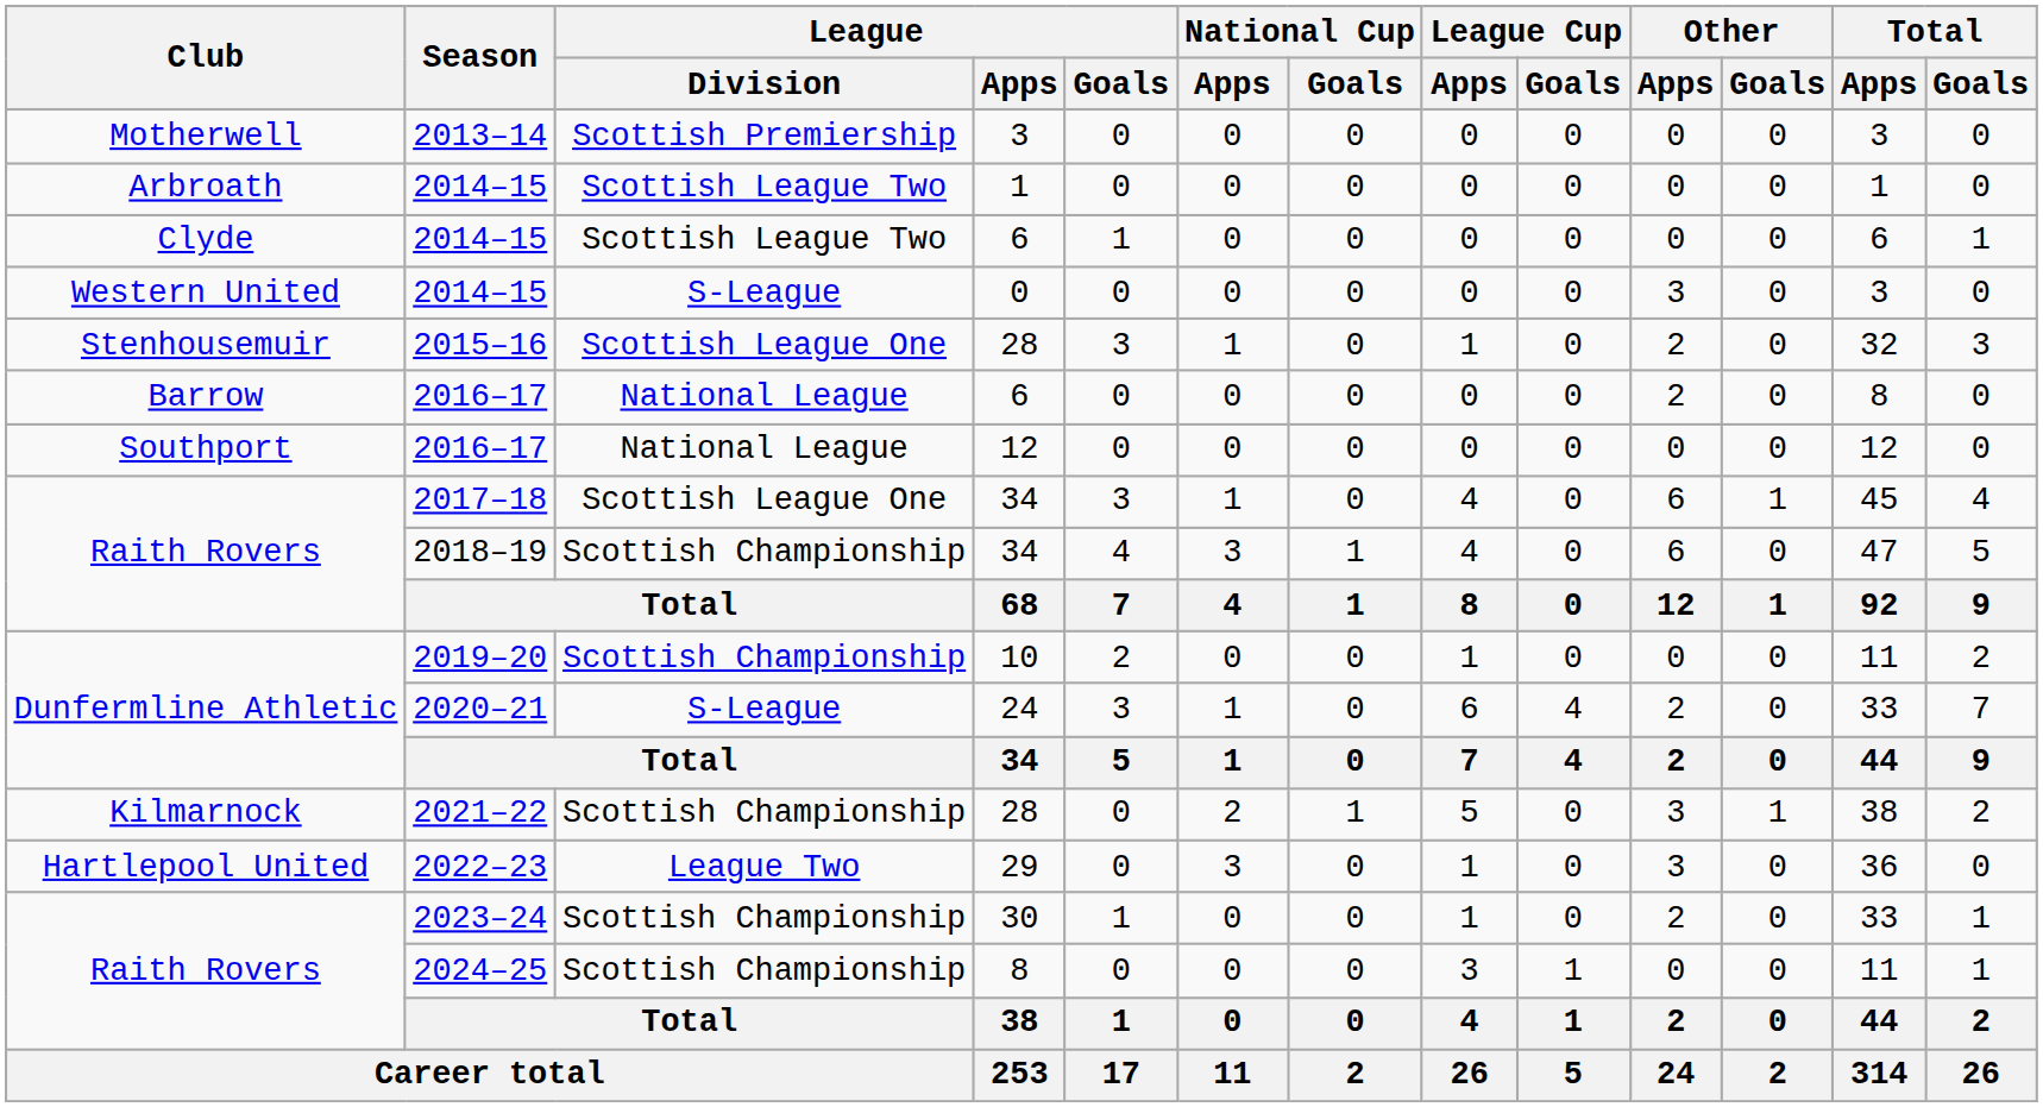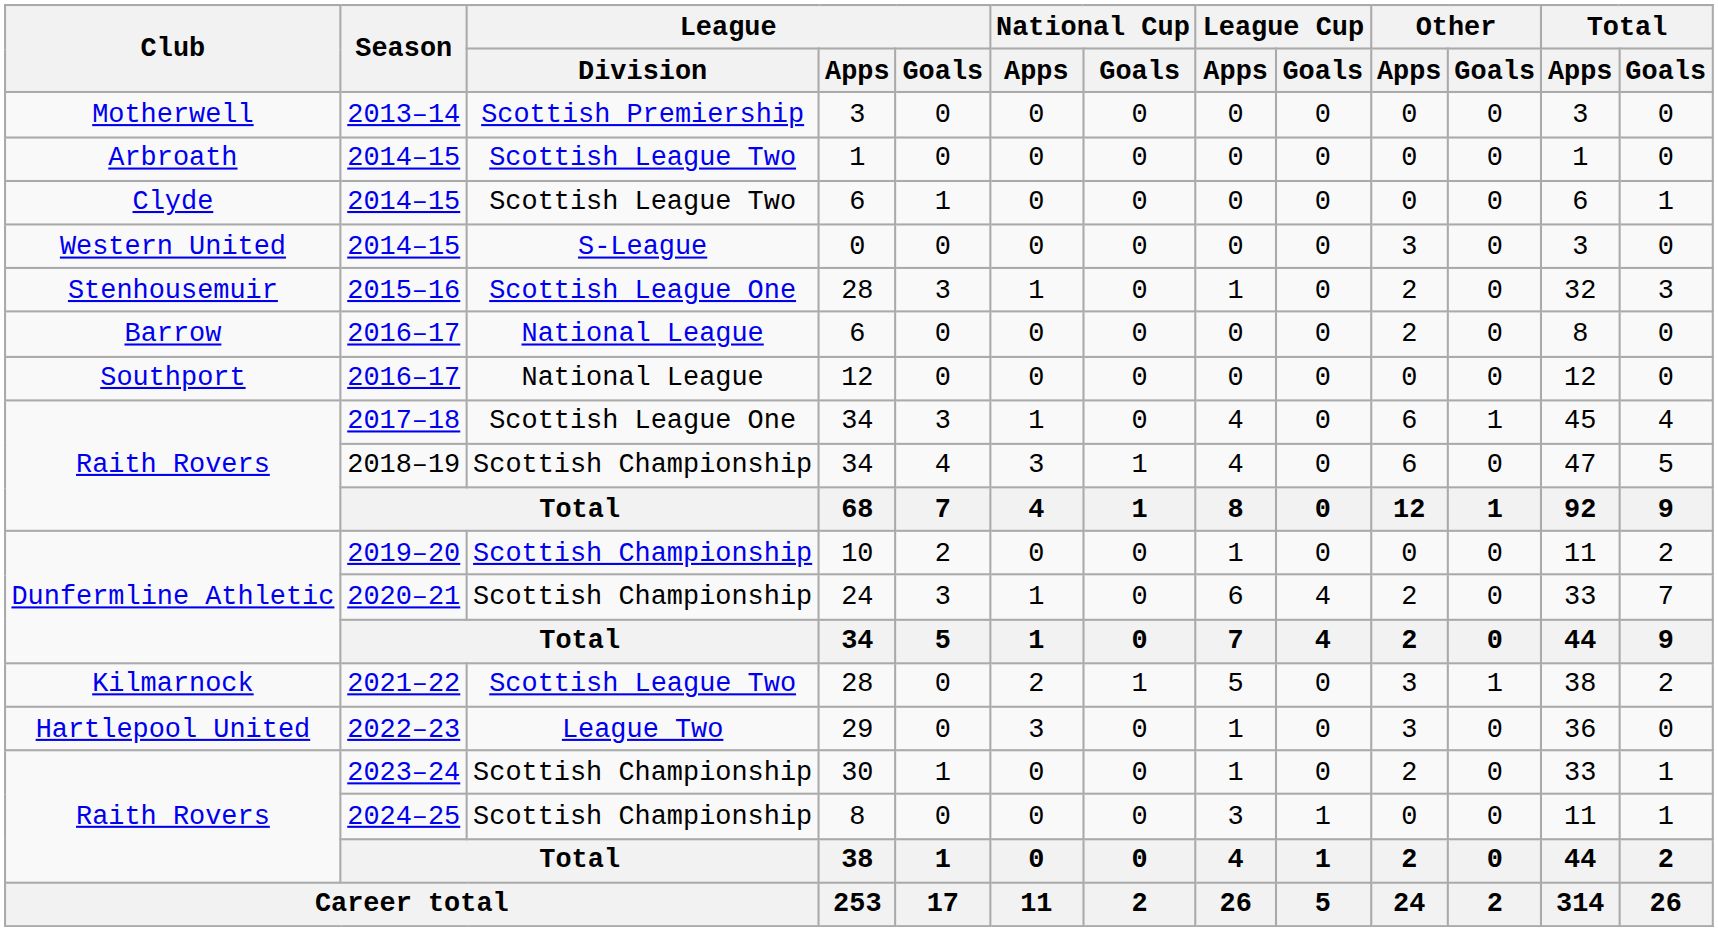 <table class="wikitable" style="text-align: center">
 <tr>
 <th rowspan="2">Club</th>
 <th rowspan="2">Season</th>
 <th colspan="3">League</th>
 <th colspan="2">National Cup</th>
 <th colspan="2">League Cup</th>
 <th colspan="2">Other</th>
 <th colspan="2">Total</th>
 </tr>
 <tr>
 <th>Division</th>
 <th>Apps</th>
 <th>Goals</th>
 <th>Apps</th>
 <th>Goals</th>
 <th>Apps</th>
 <th>Goals</th>
 <th>Apps</th>
 <th>Goals</th>
 <th>Apps</th>
 <th>Goals</th>
 </tr>
 <tr>
 <td><a href='#'>Motherwell</a></td>
 <td><a href='#'>2013–14</a></td>
 <td><a href='#'>Scottish Premiership</a></td>
 <td>3</td>
 <td>0</td>
 <td>0</td>
 <td>0</td>
 <td>0</td>
 <td>0</td>
 <td>0</td>
 <td>0</td>
 <td>3</td>
 <td>0</td>
 </tr>
 <tr>
 <td><a href='#'>Arbroath</a></td>
 <td><a href='#'>2014–15</a></td>
 <td><a href='#'>Scottish League Two</a></td>
 <td>1</td>
 <td>0</td>
 <td>0</td>
 <td>0</td>
 <td>0</td>
 <td>0</td>
 <td>0</td>
 <td>0</td>
 <td>1</td>
 <td>0</td>
 </tr>
 <tr>
 <td><a href='#'>Clyde</a></td>
 <td><a href='#'>2014–15</a></td>
 <td>Scottish League Two</td>
 <td>6</td>
 <td>1</td>
 <td>0</td>
 <td>0</td>
 <td>0</td>
 <td>0</td>
 <td>0</td>
 <td>0</td>
 <td>6</td>
 <td>1</td>
 </tr>
 <tr>
 <td><a href='#'>Western United</a></td>
 <td><a href='#'>2014–15</a></td>
 <td><a href='#'>S-League</a></td>
 <td>0</td>
 <td>0</td>
 <td>0</td>
 <td>0</td>
 <td>0</td>
 <td>0</td>
 <td>3</td>
 <td>0</td>
 <td>3</td>
 <td>0</td>
 </tr>
 <tr>
 <td><a href='#'>Stenhousemuir</a></td>
 <td><a href='#'>2015–16</a></td>
 <td><a href='#'>Scottish League One</a></td>
 <td>28</td>
 <td>3</td>
 <td>1</td>
 <td>0</td>
 <td>1</td>
 <td>0</td>
 <td>2</td>
 <td>0</td>
 <td>32</td>
 <td>3</td>
 </tr>
 <tr>
 <td><a href='#'>Barrow</a></td>
 <td><a href='#'>2016–17</a></td>
 <td><a href='#'>National League</a></td>
 <td>6</td>
 <td>0</td>
 <td>0</td>
 <td>0</td>
 <td>0</td>
 <td>0</td>
 <td>2</td>
 <td>0</td>
 <td>8</td>
 <td>0</td>
 </tr>
 <tr>
 <td><a href='#'>Southport</a></td>
 <td><a href='#'>2016–17</a></td>
 <td>National League</td>
 <td>12</td>
 <td>0</td>
 <td>0</td>
 <td>0</td>
 <td>0</td>
 <td>0</td>
 <td>0</td>
 <td>0</td>
 <td>12</td>
 <td>0</td>
 </tr>
 <tr>
 <td rowspan=3><a href='#'>Raith Rovers</a></td>
 <td><a href='#'>2017–18</a></td>
 <td>Scottish League One</td>
 <td>34</td>
 <td>3</td>
 <td>1</td>
 <td>0</td>
 <td>4</td>
 <td>0</td>
 <td>6</td>
 <td>1</td>
 <td>45</td>
 <td>4</td>
 </tr>
 <tr>
 <td>2018–19</td>
 <td>Scottish Championship</td>
 <td>34</td>
 <td>4</td>
 <td>3</td>
 <td>1</td>
 <td>4</td>
 <td>0</td>
 <td>6</td>
 <td>0</td>
 <td>47</td>
 <td>5</td>
 </tr>
 <tr>
 <th colspan="2">Total</th>
 <th>68</th>
 <th>7</th>
 <th>4</th>
 <th>1</th>
 <th>8</th>
 <th>0</th>
 <th>12</th>
 <th>1</th>
 <th>92</th>
 <th>9</th>
 </tr>
 <tr>
 <td rowspan=3><a href='#'>Dunfermline Athletic</a></td>
 <td><a href='#'>2019–20</a></td>
 <td><a href='#'>Scottish Championship</a></td>
 <td>10</td>
 <td>2</td>
 <td>0</td>
 <td>0</td>
 <td>1</td>
 <td>0</td>
 <td>0</td>
 <td>0</td>
 <td>11</td>
 <td>2</td>
 </tr>
 <tr>
 <td><a href='#'>2020–21</a></td>
-<td><a href='#'>S-League</a></td>
+<td>Scottish Championship</td>
 <td>24</td>
 <td>3</td>
 <td>1</td>
 <td>0</td>
 <td>6</td>
 <td>4</td>
 <td>2</td>
 <td>0</td>
 <td>33</td>
 <td>7</td>
 </tr>
 <tr>
 <th colspan="2">Total</th>
 <th>34</th>
 <th>5</th>
 <th>1</th>
 <th>0</th>
 <th>7</th>
 <th>4</th>
 <th>2</th>
 <th>0</th>
 <th>44</th>
 <th>9</th>
 </tr>
 <tr>
 <td><a href='#'>Kilmarnock</a></td>
 <td><a href='#'>2021–22</a></td>
-<td>Scottish Championship</td>
+<td><a href='#'>Scottish League Two</a></td>
 <td>28</td>
 <td>0</td>
 <td>2</td>
 <td>1</td>
 <td>5</td>
 <td>0</td>
 <td>3</td>
 <td>1</td>
 <td>38</td>
 <td>2</td>
 </tr>
 <tr>
 <td><a href='#'>Hartlepool United</a></td>
 <td><a href='#'>2022–23</a></td>
 <td><a href='#'>League Two</a></td>
 <td>29</td>
 <td>0</td>
 <td>3</td>
 <td>0</td>
 <td>1</td>
 <td>0</td>
 <td>3</td>
 <td>0</td>
 <td>36</td>
 <td>0</td>
 </tr>
 <tr>
 <td rowspan=3><a href='#'>Raith Rovers</a></td>
 <td><a href='#'>2023–24</a></td>
 <td>Scottish Championship</td>
 <td>30</td>
 <td>1</td>
 <td>0</td>
 <td>0</td>
 <td>1</td>
 <td>0</td>
 <td>2</td>
 <td>0</td>
 <td>33</td>
 <td>1</td>
 </tr>
 <tr>
 <td><a href='#'>2024–25</a></td>
 <td>Scottish Championship</td>
 <td>8</td>
 <td>0</td>
 <td>0</td>
 <td>0</td>
 <td>3</td>
 <td>1</td>
 <td>0</td>
 <td>0</td>
 <td>11</td>
 <td>1</td>
 </tr>
 <tr>
 <th colspan="2">Total</th>
 <th>38</th>
 <th>1</th>
 <th>0</th>
 <th>0</th>
 <th>4</th>
 <th>1</th>
 <th>2</th>
 <th>0</th>
 <th>44</th>
 <th>2</th>
 </tr>
 <tr>
 <th colspan="3">Career total</th>
 <th>253</th>
 <th>17</th>
 <th>11</th>
 <th>2</th>
 <th>26</th>
 <th>5</th>
 <th>24</th>
 <th>2</th>
 <th>314</th>
 <th>26</th>
 </tr>
 </table>
